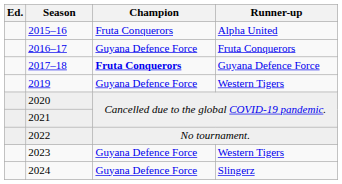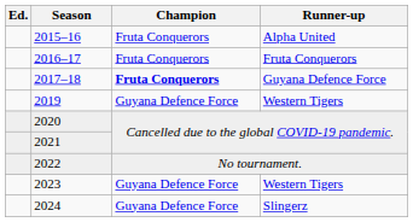 <table class="wikitable sortable">
 <tr>
 <th width=px>Ed.</th>
 <th width=90px>Season</th>
 <th width=170px>Champion</th>
 <th width=170px>Runner-up</th>
 </tr>
 <tr>
 <td></td>
 <td><a href='#'>2015–16</a></td>
 <td><a href='#'>Fruta Conquerors</a></td>
 <td><a href='#'>Alpha United</a></td>
 </tr>
 <tr>
 <td></td>
 <td><a href='#'>2016–17</a></td>
-<td><a href='#'>Guyana Defence Force</a></td>
+<td><a href='#'>Fruta Conquerors</a></td>
 <td><a href='#'>Fruta Conquerors</a></td>
 </tr>
 <tr>
 <td></td>
 <td><a href='#'>2017–18</a></td>
 <td><strong><a href='#'>Fruta Conquerors</a></strong></td>
 <td><a href='#'>Guyana Defence Force</a></td>
 </tr>
 <tr>
 <td></td>
 <td><a href='#'>2019</a></td>
 <td><a href='#'>Guyana Defence Force</a></td>
 <td><a href='#'>Western Tigers</a></td>
 </tr>
 <tr bgcolor=#efefef>
 <td></td>
 <td>2020</td>
 <td rowspan=2 colspan="2" align=center><em>Cancelled due to the global <a href='#'>COVID-19 pandemic</a>.</em></td>
 </tr>
 <tr bgcolor=#efefef>
 <td></td>
 <td>2021</td>
 </tr>
 <tr bgcolor=#efefef>
 <td></td>
 <td>2022</td>
 <td colspan="2" align=center><em>No tournament.</em></td>
 </tr>
 <tr>
 <td></td>
 <td>2023</td>
 <td><a href='#'>Guyana Defence Force</a></td>
 <td><a href='#'>Western Tigers</a></td>
 </tr>
 <tr>
 <td></td>
 <td>2024</td>
 <td><a href='#'>Guyana Defence Force</a></td>
 <td><a href='#'>Slingerz</a></td>
 </tr>
 </table>
